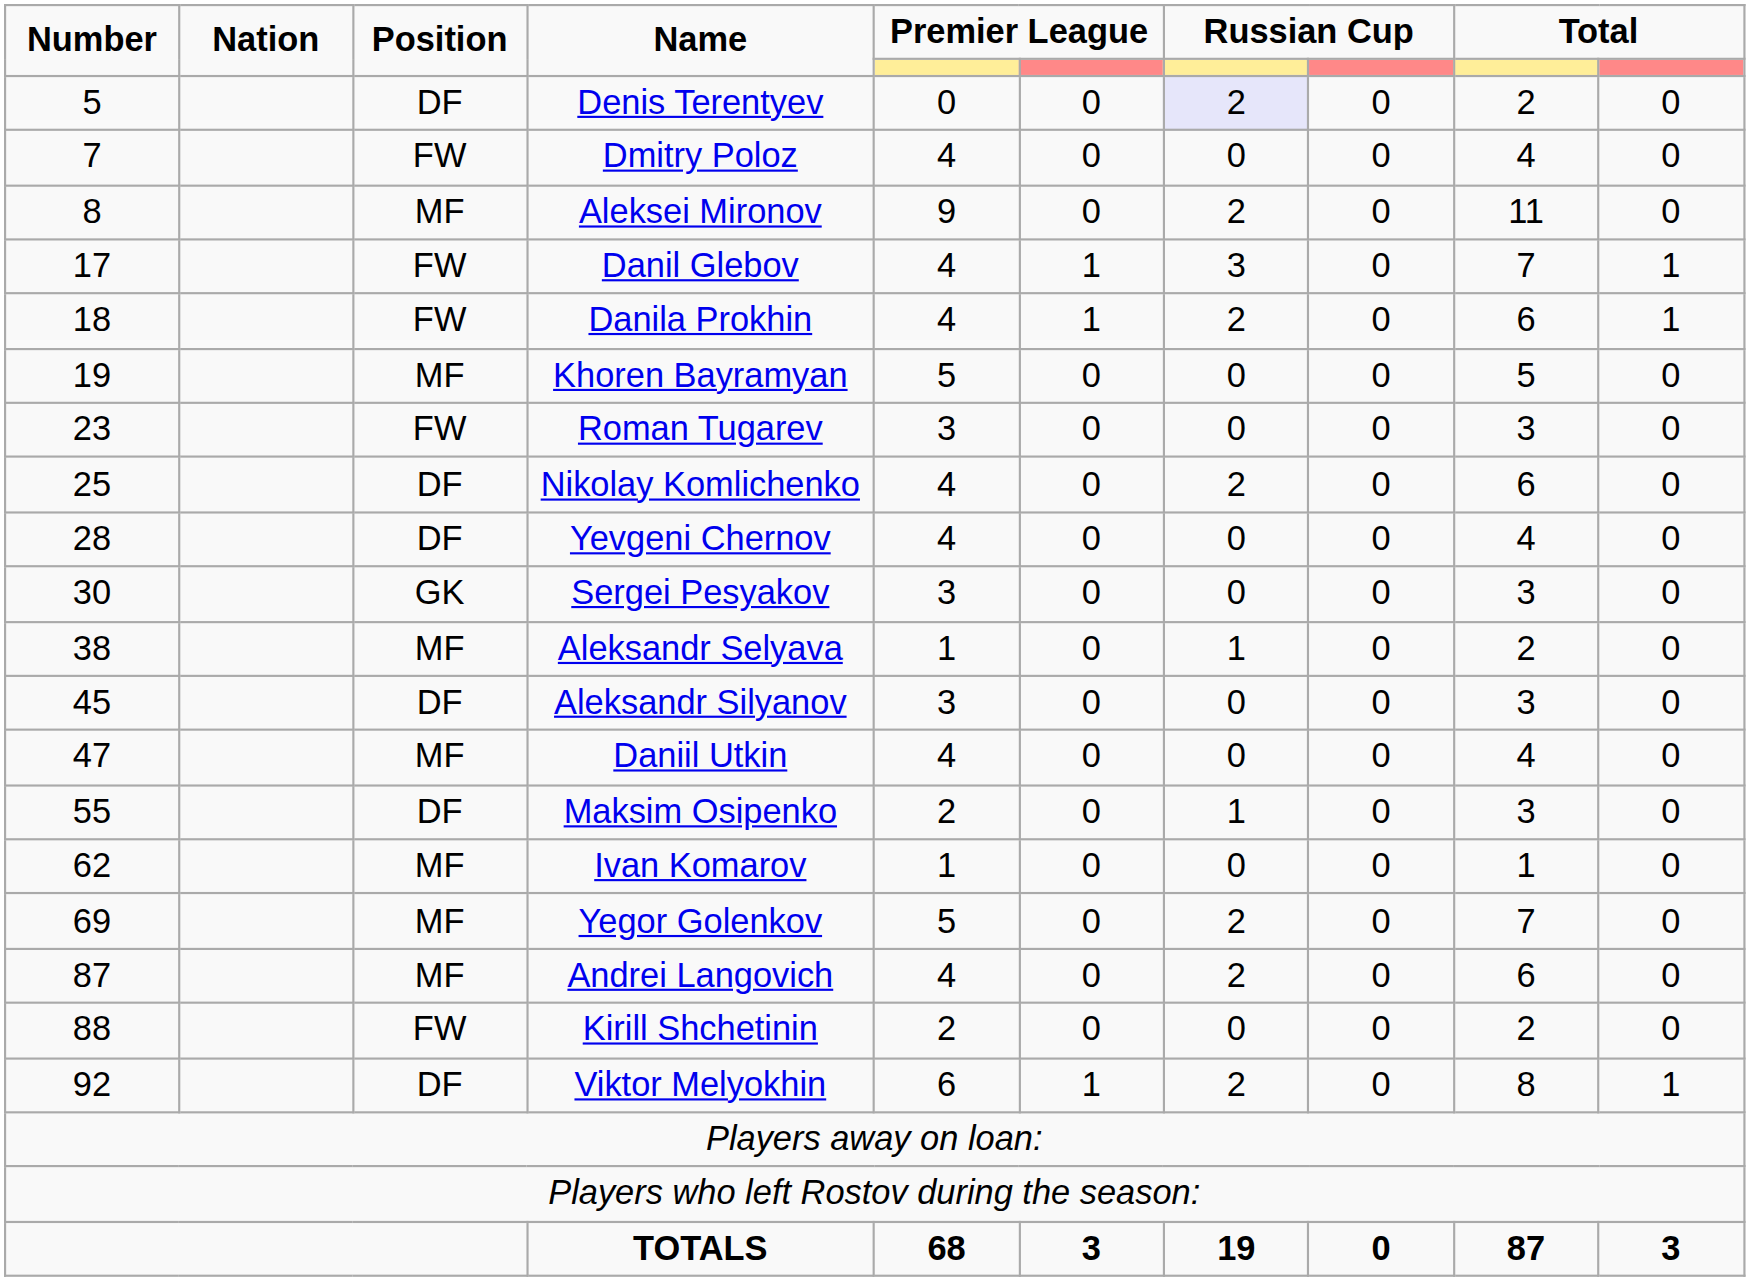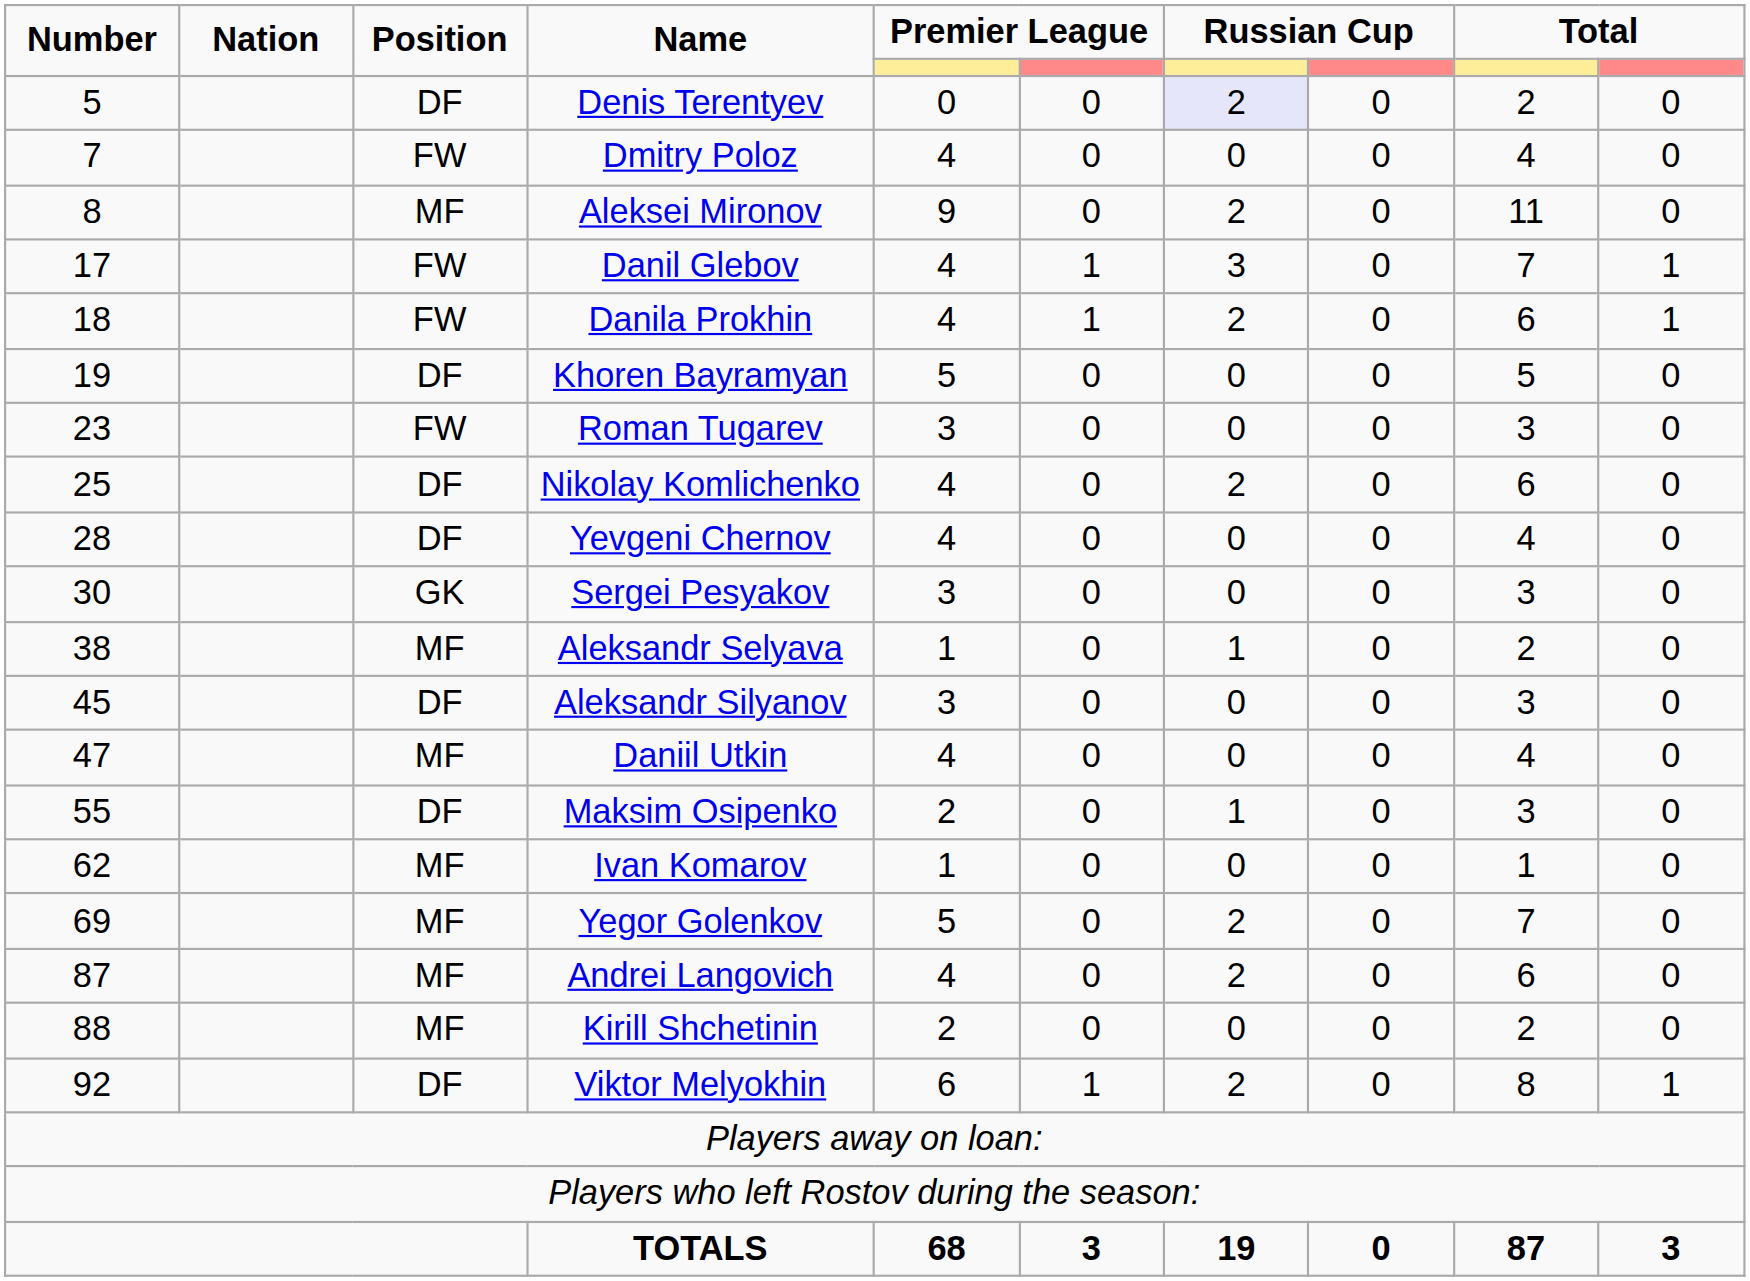 <table class="wikitable" style="font-size: 100%; text-align: center;">
 <tr>
 <td rowspan="2" width="10%" align="center"><strong>Number</strong></td>
 <td rowspan="2" width="10%" align="center"><strong>Nation</strong></td>
 <td rowspan="2" width="10%" align="center"><strong>Position</strong></td>
 <td rowspan="2" width="20%" align="center"><strong>Name</strong></td>
 <td colspan="2" align="center"><strong>Premier League</strong></td>
 <td colspan="2" align="center"><strong>Russian Cup</strong></td>
 <td colspan="2" align="center"><strong>Total</strong></td>
 </tr>
 <tr>
 <th width=60 style="background: #FFEE99"></th>
 <th width=60 style="background: #FF8888"></th>
 <th width=60 style="background: #FFEE99"></th>
 <th width=60 style="background: #FF8888"></th>
 <th width=60 style="background: #FFEE99"></th>
 <th width=60 style="background: #FF8888"></th>
 </tr>
 <tr>
 <td>5</td>
 <td></td>
 <td>DF</td>
 <td><a href='#'>Denis Terentyev</a></td>
 <td>0</td>
 <td>0</td>
 <td style="background: lavender;">2</td>
 <td>0</td>
 <td>2</td>
 <td>0</td>
 </tr>
 <tr>
 <td>7</td>
 <td></td>
 <td>FW</td>
 <td><a href='#'>Dmitry Poloz</a></td>
 <td>4</td>
 <td>0</td>
 <td>0</td>
 <td>0</td>
 <td>4</td>
 <td>0</td>
 </tr>
 <tr>
 <td>8</td>
 <td></td>
 <td>MF</td>
 <td><a href='#'>Aleksei Mironov</a></td>
 <td>9</td>
 <td>0</td>
 <td>2</td>
 <td>0</td>
 <td>11</td>
 <td>0</td>
 </tr>
 <tr>
 <td>17</td>
 <td></td>
 <td>FW</td>
 <td><a href='#'>Danil Glebov</a></td>
 <td>4</td>
 <td>1</td>
 <td>3</td>
 <td>0</td>
 <td>7</td>
 <td>1</td>
 </tr>
 <tr>
 <td>18</td>
 <td></td>
 <td>FW</td>
 <td><a href='#'>Danila Prokhin</a></td>
 <td>4</td>
 <td>1</td>
 <td>2</td>
 <td>0</td>
 <td>6</td>
 <td>1</td>
 </tr>
 <tr>
 <td>19</td>
 <td></td>
-<td>MF</td>
+<td>DF</td>
 <td><a href='#'>Khoren Bayramyan</a></td>
 <td>5</td>
 <td>0</td>
 <td>0</td>
 <td>0</td>
 <td>5</td>
 <td>0</td>
 </tr>
 <tr>
 <td>23</td>
 <td></td>
 <td>FW</td>
 <td><a href='#'>Roman Tugarev</a></td>
 <td>3</td>
 <td>0</td>
 <td>0</td>
 <td>0</td>
 <td>3</td>
 <td>0</td>
 </tr>
 <tr>
 <td>25</td>
 <td></td>
 <td>DF</td>
 <td><a href='#'>Nikolay Komlichenko</a></td>
 <td>4</td>
 <td>0</td>
 <td>2</td>
 <td>0</td>
 <td>6</td>
 <td>0</td>
 </tr>
 <tr>
 <td>28</td>
 <td></td>
 <td>DF</td>
 <td><a href='#'>Yevgeni Chernov</a></td>
 <td>4</td>
 <td>0</td>
 <td>0</td>
 <td>0</td>
 <td>4</td>
 <td>0</td>
 </tr>
 <tr>
 <td>30</td>
 <td></td>
 <td>GK</td>
 <td><a href='#'>Sergei Pesyakov</a></td>
 <td>3</td>
 <td>0</td>
 <td>0</td>
 <td>0</td>
 <td>3</td>
 <td>0</td>
 </tr>
 <tr>
 <td>38</td>
 <td></td>
 <td>MF</td>
 <td><a href='#'>Aleksandr Selyava</a></td>
 <td>1</td>
 <td>0</td>
 <td>1</td>
 <td>0</td>
 <td>2</td>
 <td>0</td>
 </tr>
 <tr>
 <td>45</td>
 <td></td>
 <td>DF</td>
 <td><a href='#'>Aleksandr Silyanov</a></td>
 <td>3</td>
 <td>0</td>
 <td>0</td>
 <td>0</td>
 <td>3</td>
 <td>0</td>
 </tr>
 <tr>
 <td>47</td>
 <td></td>
 <td>MF</td>
 <td><a href='#'>Daniil Utkin</a></td>
 <td>4</td>
 <td>0</td>
 <td>0</td>
 <td>0</td>
 <td>4</td>
 <td>0</td>
 </tr>
 <tr>
 <td>55</td>
 <td></td>
 <td>DF</td>
 <td><a href='#'>Maksim Osipenko</a></td>
 <td>2</td>
 <td>0</td>
 <td>1</td>
 <td>0</td>
 <td>3</td>
 <td>0</td>
 </tr>
 <tr>
 <td>62</td>
 <td></td>
 <td>MF</td>
 <td><a href='#'>Ivan Komarov</a></td>
 <td>1</td>
 <td>0</td>
 <td>0</td>
 <td>0</td>
 <td>1</td>
 <td>0</td>
 </tr>
 <tr>
 <td>69</td>
 <td></td>
 <td>MF</td>
 <td><a href='#'>Yegor Golenkov</a></td>
 <td>5</td>
 <td>0</td>
 <td>2</td>
 <td>0</td>
 <td>7</td>
 <td>0</td>
 </tr>
 <tr>
 <td>87</td>
 <td></td>
 <td>MF</td>
 <td><a href='#'>Andrei Langovich</a></td>
 <td>4</td>
 <td>0</td>
 <td>2</td>
 <td>0</td>
 <td>6</td>
 <td>0</td>
 </tr>
 <tr>
 <td>88</td>
 <td></td>
-<td>FW</td>
+<td>MF</td>
 <td><a href='#'>Kirill Shchetinin</a></td>
 <td>2</td>
 <td>0</td>
 <td>0</td>
 <td>0</td>
 <td>2</td>
 <td>0</td>
 </tr>
 <tr>
 <td>92</td>
 <td></td>
 <td>DF</td>
 <td><a href='#'>Viktor Melyokhin</a></td>
 <td>6</td>
 <td>1</td>
 <td>2</td>
 <td>0</td>
 <td>8</td>
 <td>1</td>
 </tr>
 <tr>
 <td colspan="13"><em>Players away on loan:</em></td>
 </tr>
 <tr>
 <td colspan="13"><em>Players who left Rostov during the season:</em></td>
 </tr>
 <tr>
 <td colspan="3"></td>
 <td><strong>TOTALS</strong></td>
 <td><strong>68</strong></td>
 <td><strong>3</strong></td>
 <td><strong>19</strong></td>
 <td><strong>0</strong></td>
 <td><strong>87</strong></td>
 <td><strong>3</strong></td>
 </tr>
 </table>
